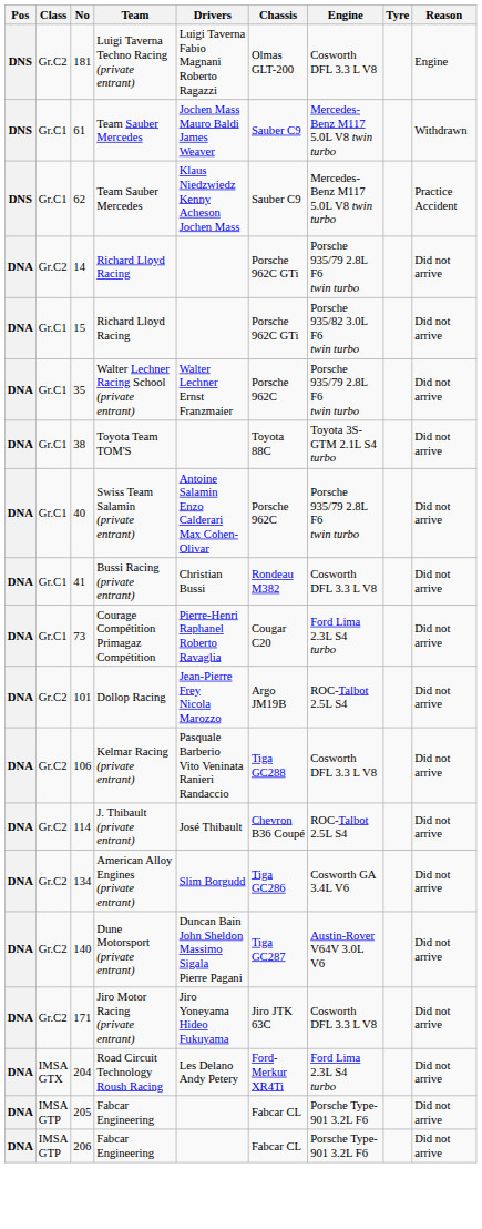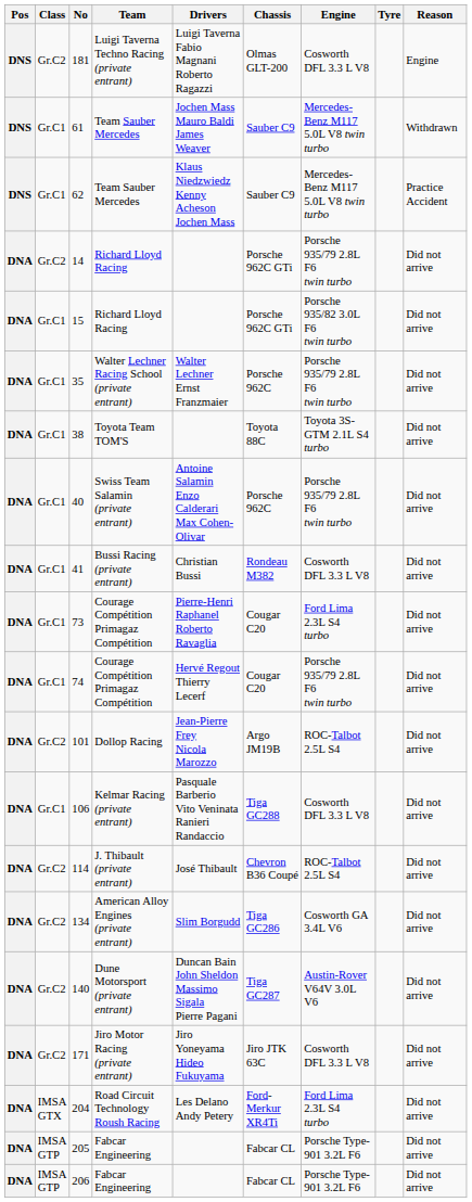 <table class="wikitable" style="font-size: 95%;">
 <tr>
 <th>Pos</th>
 <th>Class</th>
 <th>No</th>
 <th>Team</th>
 <th>Drivers</th>
 <th>Chassis</th>
 <th>Engine</th>
 <th>Tyre</th>
 <th>Reason</th>
 </tr>
 <tr>
 <th>DNS</th>
 <td>Gr.C2</td>
 <td>181</td>
 <td> Luigi Taverna<br>Techno Racing<br><em>(private entrant)</em></td>
 <td> Luigi Taverna<br> Fabio Magnani<br> Roberto Ragazzi</td>
 <td>Olmas GLT-200</td>
 <td>Cosworth DFL 3.3 L V8</td>
 <td></td>
 <td>Engine</td>
 </tr>
 <tr>
 <th>DNS</th>
 <td>Gr.C1</td>
 <td>61</td>
 <td> Team <a href='#'>Sauber</a> <a href='#'>Mercedes</a></td>
 <td> <a href='#'>Jochen Mass</a><br> <a href='#'>Mauro Baldi</a><br> <a href='#'>James Weaver</a></td>
 <td><a href='#'>Sauber C9</a></td>
 <td><a href='#'>Mercedes-Benz M117</a> <br>5.0L V8 <em>twin turbo</em></td>
 <td></td>
 <td>Withdrawn</td>
 </tr>
 <tr>
 <th>DNS</th>
 <td>Gr.C1</td>
 <td>62</td>
 <td> Team Sauber Mercedes</td>
 <td> <a href='#'>Klaus Niedzwiedz</a><br> <a href='#'>Kenny Acheson</a><br> <a href='#'>Jochen Mass</a></td>
 <td>Sauber C9</td>
 <td>Mercedes-Benz M117<br>5.0L V8 <em>twin turbo</em></td>
 <td></td>
 <td>Practice Accident</td>
 </tr>
 <tr>
 <th>DNA</th>
 <td>Gr.C2</td>
 <td>14</td>
 <td> <a href='#'>Richard Lloyd Racing</a></td>
 <td></td>
 <td>Porsche 962C GTi</td>
 <td>Porsche 935/79 2.8L F6<br><em>twin turbo</em></td>
 <td></td>
 <td>Did not arrive</td>
 </tr>
 <tr>
 <th>DNA</th>
 <td>Gr.C1</td>
 <td>15</td>
 <td> Richard Lloyd Racing</td>
 <td></td>
 <td>Porsche 962C GTi</td>
 <td>Porsche 935/82 3.0L F6<br><em>twin turbo</em></td>
 <td></td>
 <td>Did not arrive</td>
 </tr>
 <tr>
 <th>DNA</th>
 <td>Gr.C1</td>
 <td>35</td>
 <td> Walter <a href='#'>Lechner Racing</a> School<br><em>(private entrant)</em></td>
 <td> <a href='#'>Walter Lechner</a><br> Ernst Franzmaier</td>
 <td>Porsche 962C</td>
 <td>Porsche 935/79 2.8L F6<br><em>twin turbo</em></td>
 <td></td>
 <td>Did not arrive</td>
 </tr>
 <tr>
 <th>DNA</th>
 <td>Gr.C1</td>
 <td>38</td>
 <td> Toyota Team TOM'S</td>
 <td></td>
 <td>Toyota 88C</td>
 <td>Toyota 3S-GTM 2.1L S4 <em>turbo</em></td>
 <td></td>
 <td>Did not arrive</td>
 </tr>
 <tr>
 <th>DNA</th>
 <td>Gr.C1</td>
 <td>40</td>
 <td> Swiss Team Salamin<br><em>(private entrant)</em></td>
 <td> <a href='#'>Antoine Salamin</a><br> <a href='#'>Enzo Calderari</a><br> <a href='#'>Max Cohen-Olivar</a></td>
 <td>Porsche 962C</td>
 <td>Porsche 935/79 2.8L F6<br><em>twin turbo</em></td>
 <td></td>
 <td>Did not arrive</td>
 </tr>
 <tr>
 <th>DNA</th>
 <td>Gr.C1</td>
 <td>41</td>
 <td> Bussi Racing<br><em>(private entrant)</em></td>
 <td> Christian Bussi</td>
 <td><a href='#'>Rondeau M382</a></td>
 <td>Cosworth DFL 3.3 L V8</td>
 <td></td>
 <td>Did not arrive</td>
 </tr>
 <tr>
 <th>DNA</th>
 <td>Gr.C1</td>
 <td>73</td>
 <td> Courage Compétition<br> Primagaz Compétition</td>
 <td> <a href='#'>Pierre-Henri Raphanel</a><br> <a href='#'>Roberto Ravaglia</a></td>
 <td>Cougar C20</td>
 <td><a href='#'>Ford Lima</a> 2.3L S4<br><em>turbo</em></td>
 <td></td>
 <td>Did not arrive</td>
 </tr>
 <tr>
 <th>DNA</th>
+<td>Gr.C1</td>
+<td>74</td>
+<td> Courage Compétition<br> Primagaz Compétition</td>
+<td> <a href='#'>Hervé Regout</a><br> Thierry Lecerf</td>
+<td>Cougar C20</td>
+<td>Porsche 935/79 2.8L F6<br><em>twin turbo</em></td>
+<td></td>
+<td>Did not arrive</td>
+</tr>
+<tr>
+<th>DNA</th>
 <td>Gr.C2</td>
 <td>101</td>
 <td> Dollop Racing</td>
 <td> <a href='#'>Jean-Pierre Frey</a><br> <a href='#'>Nicola Marozzo</a></td>
 <td>Argo JM19B</td>
 <td>ROC-<a href='#'>Talbot</a> 2.5L S4</td>
 <td></td>
 <td>Did not arrive</td>
 </tr>
 <tr>
 <th>DNA</th>
-<td>Gr.C2</td>
+<td>Gr.C1</td>
 <td>106</td>
 <td> Kelmar Racing<br><em>(private entrant)</em></td>
 <td> Pasquale Barberio<br> Vito Veninata<br> Ranieri Randaccio</td>
 <td><a href='#'>Tiga GC288</a></td>
 <td>Cosworth DFL 3.3 L V8</td>
 <td></td>
 <td>Did not arrive</td>
 </tr>
 <tr>
 <th>DNA</th>
 <td>Gr.C2</td>
 <td>114</td>
 <td> J. Thibault<br><em>(private entrant)</em></td>
 <td> José Thibault</td>
 <td><a href='#'>Chevron</a> B36 Coupé</td>
 <td>ROC-<a href='#'>Talbot</a> 2.5L S4</td>
 <td></td>
 <td>Did not arrive</td>
 </tr>
 <tr>
 <th>DNA</th>
 <td>Gr.C2</td>
 <td>134</td>
 <td> American Alloy Engines<br><em>(private entrant)</em></td>
 <td> <a href='#'>Slim Borgudd</a></td>
 <td><a href='#'>Tiga GC286</a></td>
 <td>Cosworth GA 3.4L V6</td>
 <td></td>
 <td>Did not arrive</td>
 </tr>
 <tr>
 <th>DNA</th>
 <td>Gr.C2</td>
 <td>140</td>
 <td> Dune Motorsport<br><em>(private entrant)</em></td>
 <td> Duncan Bain<br> <a href='#'>John Sheldon</a><br> <a href='#'>Massimo Sigala</a><br> Pierre Pagani</td>
 <td><a href='#'>Tiga GC287</a></td>
 <td><a href='#'>Austin-Rover</a> V64V 3.0L V6</td>
 <td></td>
 <td>Did not arrive</td>
 </tr>
 <tr>
 <th>DNA</th>
 <td>Gr.C2</td>
 <td>171</td>
 <td> Jiro Motor Racing<br><em>(private entrant)</em></td>
 <td> Jiro Yoneyama<br> <a href='#'>Hideo Fukuyama</a></td>
 <td>Jiro JTK 63C</td>
 <td>Cosworth DFL 3.3 L V8</td>
 <td></td>
 <td>Did not arrive</td>
 </tr>
 <tr>
 <th>DNA</th>
 <td>IMSA<br>GTX</td>
 <td>204</td>
 <td> Road Circuit Technology<br> <a href='#'>Roush Racing</a></td>
 <td> Les Delano<br> Andy Petery</td>
 <td><a href='#'>Ford</a>-<a href='#'>Merkur XR4Ti</a></td>
 <td><a href='#'>Ford Lima</a> 2.3L S4<br><em>turbo</em></td>
 <td></td>
 <td>Did not arrive</td>
 </tr>
 <tr>
 <th>DNA</th>
 <td>IMSA<br>GTP</td>
 <td>205</td>
 <td> Fabcar Engineering</td>
 <td></td>
 <td>Fabcar CL</td>
 <td>Porsche Type-901 3.2L F6</td>
 <td></td>
 <td>Did not arrive</td>
 </tr>
 <tr>
 <th>DNA</th>
 <td>IMSA<br>GTP</td>
 <td>206</td>
 <td> Fabcar Engineering</td>
 <td></td>
 <td>Fabcar CL</td>
 <td>Porsche Type-901 3.2L F6</td>
 <td></td>
 <td>Did not arrive</td>
 </tr>
 </table>
